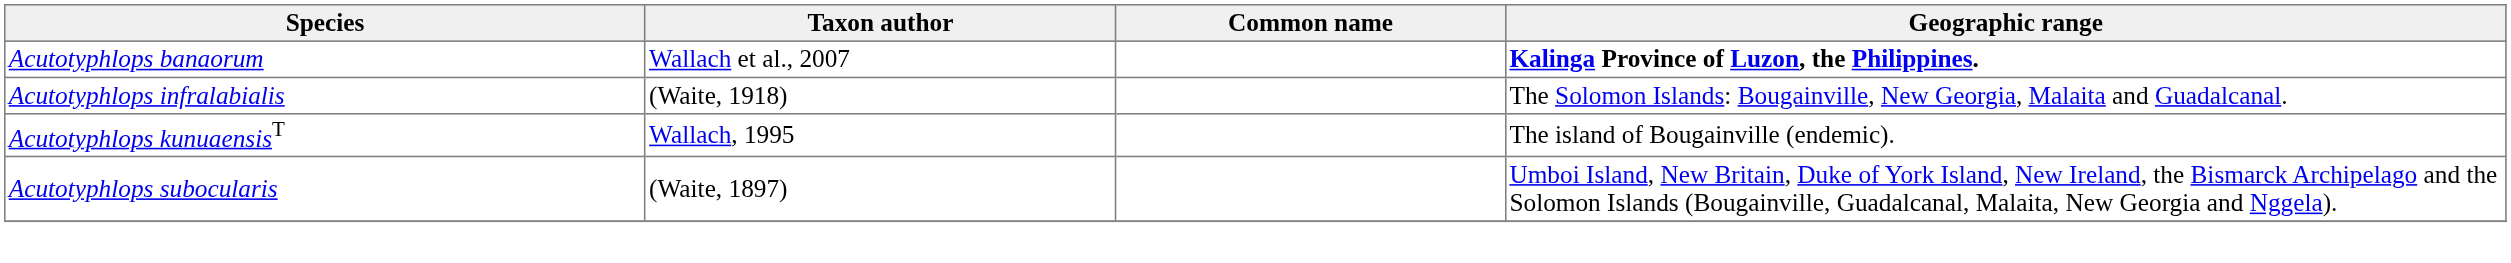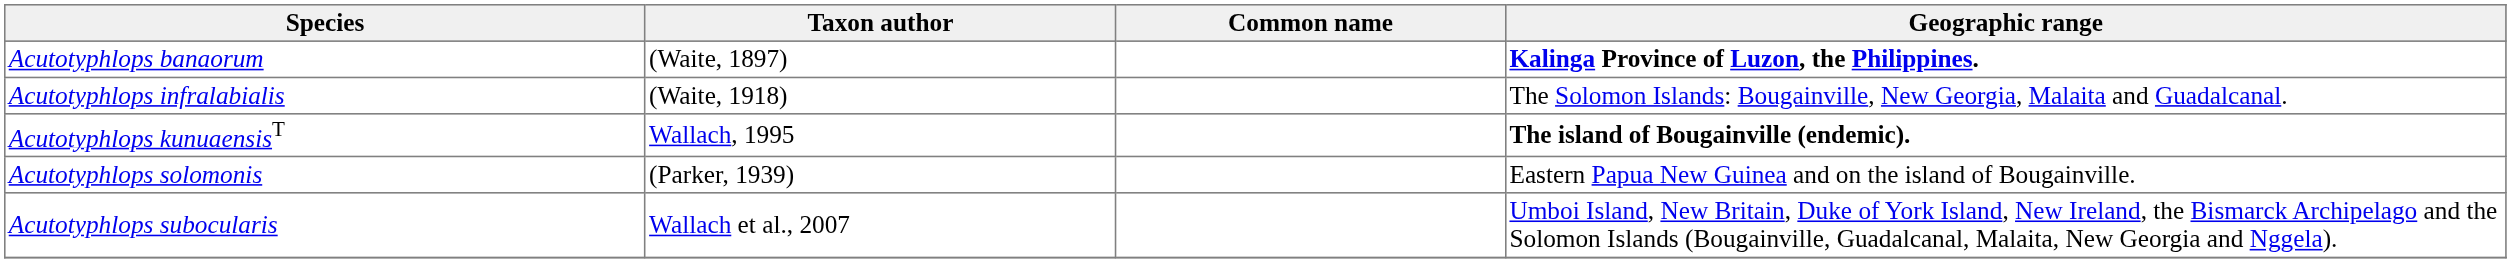 <table cellspacing=0 cellpadding=2 border=1 style="border-collapse: collapse;">
 <tr>
 <th bgcolor="#f0f0f0">Species</th>
 <th bgcolor="#f0f0f0">Taxon author</th>
 <th bgcolor="#f0f0f0">Common name</th>
 <th bgcolor="#f0f0f0">Geographic range</th>
 </tr>
 <tr>
 <td><em><a href='#'>Acutotyphlops banaorum</a></em></td>
-<td><a href='#'>Wallach</a> et al., 2007</td>
+<td>(Waite, 1897)</td>
 <td></td>
 <td style="width:40%"><strong><a href='#'>Kalinga</a> Province of <a href='#'>Luzon</a>, the <a href='#'>Philippines</a>.</strong></td>
 </tr>
 <tr>
 <td><em><a href='#'>Acutotyphlops infralabialis</a></em></td>
 <td>(Waite, 1918)</td>
 <td></td>
 <td style="width:40%">The <a href='#'>Solomon Islands</a>: <a href='#'>Bougainville</a>, <a href='#'>New Georgia</a>, <a href='#'>Malaita</a> and <a href='#'>Guadalcanal</a>.</td>
 </tr>
 <tr>
 <td><em><a href='#'>Acutotyphlops kunuaensis</a></em><span><sup>T</sup></span></td>
 <td><a href='#'>Wallach</a>, 1995</td>
 <td></td>
-<td>The island of Bougainville (endemic).</td>
+<td><strong>The island of Bougainville (endemic).</strong></td>
+</tr>
+<tr>
+<td><em><a href='#'>Acutotyphlops solomonis</a></em></td>
+<td>(Parker, 1939)</td>
+<td></td>
+<td>Eastern <a href='#'>Papua New Guinea</a> and on the island of Bougainville.</td>
 </tr>
 <tr>
 <td><em><a href='#'>Acutotyphlops subocularis</a></em></td>
-<td>(Waite, 1897)</td>
+<td><a href='#'>Wallach</a> et al., 2007</td>
 <td></td>
 <td><a href='#'>Umboi Island</a>, <a href='#'>New Britain</a>, <a href='#'>Duke of York Island</a>, <a href='#'>New Ireland</a>, the <a href='#'>Bismarck Archipelago</a> and the Solomon Islands (Bougainville, Guadalcanal, Malaita, New Georgia and <a href='#'>Nggela</a>).</td>
 </tr>
 <tr>
 </tr>
 </table>
